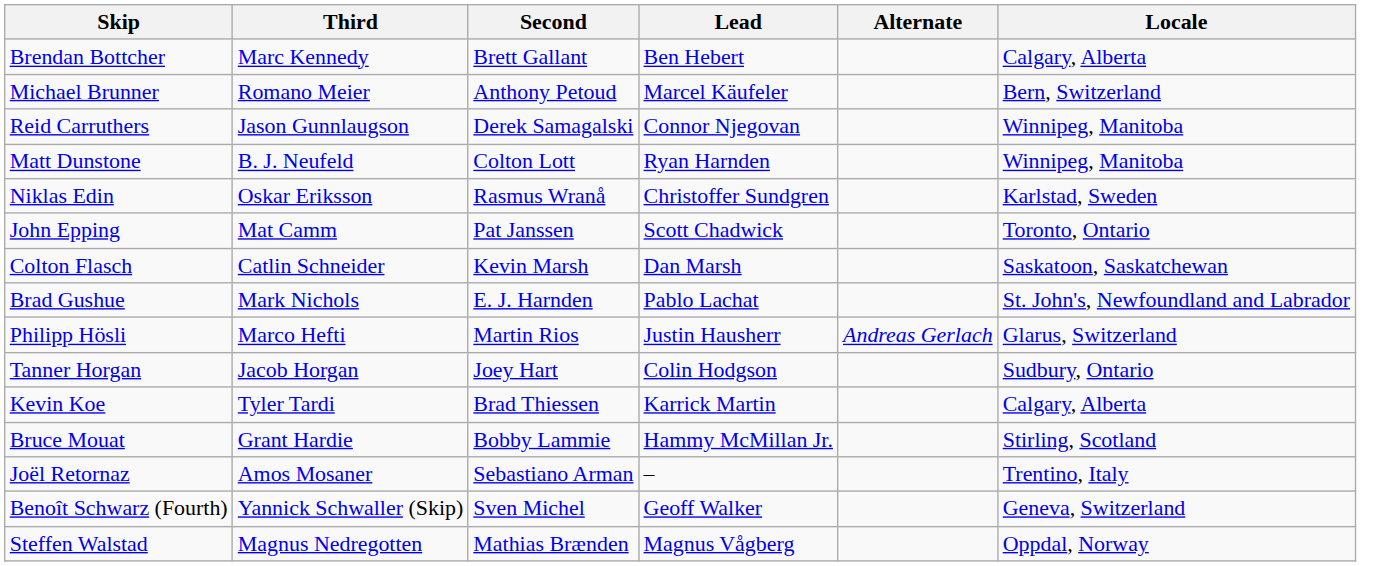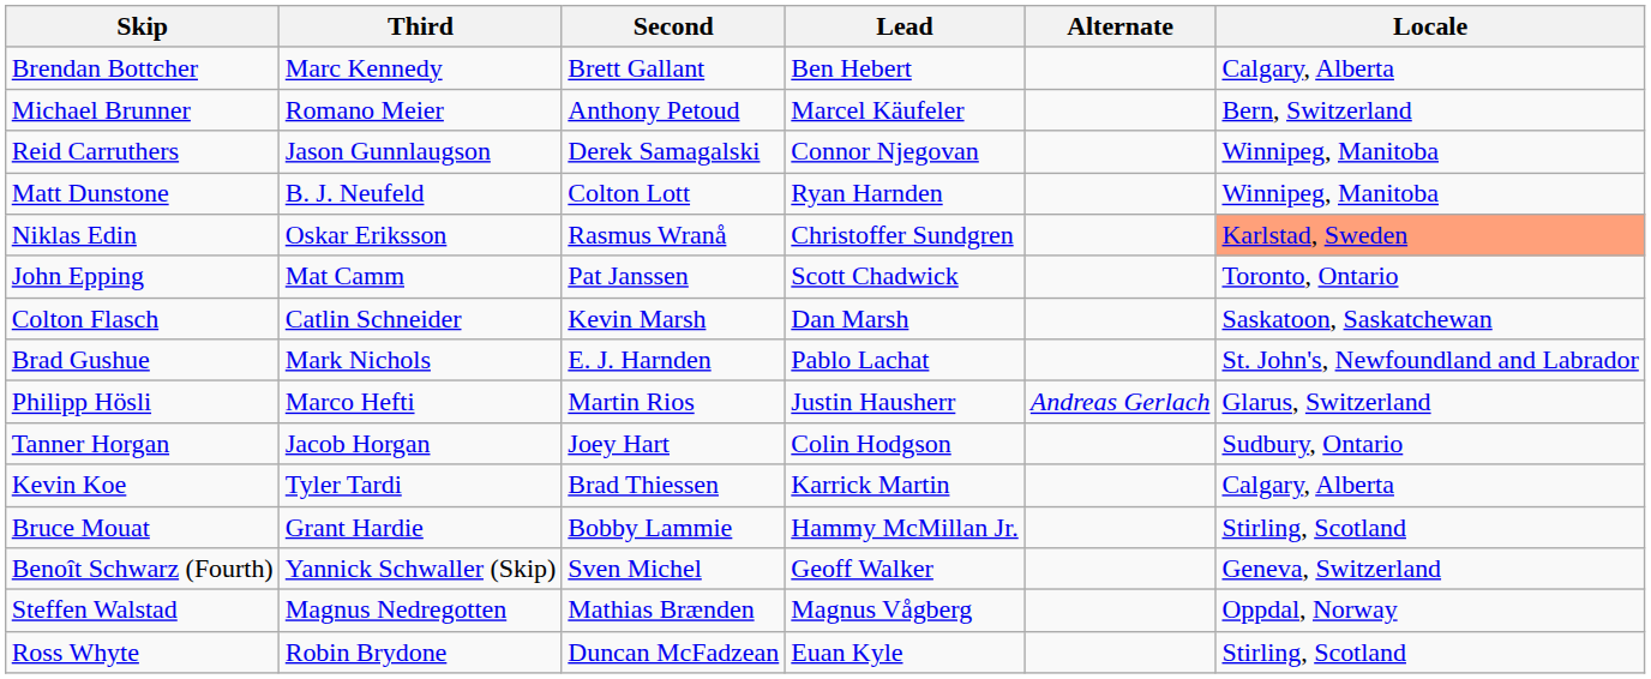 <table class=wikitable>
 <tr>
 <th scope="col">Skip</th>
 <th scope="col">Third</th>
 <th scope="col">Second</th>
 <th scope="col">Lead</th>
 <th scope="col">Alternate</th>
 <th scope="col">Locale</th>
 </tr>
 <tr>
 <td><a href='#'>Brendan Bottcher</a></td>
 <td><a href='#'>Marc Kennedy</a></td>
 <td><a href='#'>Brett Gallant</a></td>
 <td><a href='#'>Ben Hebert</a></td>
 <td></td>
 <td> <a href='#'>Calgary</a>, <a href='#'>Alberta</a></td>
 </tr>
 <tr>
 <td><a href='#'>Michael Brunner</a></td>
 <td><a href='#'>Romano Meier</a></td>
 <td><a href='#'>Anthony Petoud</a></td>
 <td><a href='#'>Marcel Käufeler</a></td>
 <td></td>
 <td> <a href='#'>Bern</a>, <a href='#'>Switzerland</a></td>
 </tr>
 <tr>
 <td><a href='#'>Reid Carruthers</a></td>
 <td><a href='#'>Jason Gunnlaugson</a></td>
 <td><a href='#'>Derek Samagalski</a></td>
 <td><a href='#'>Connor Njegovan</a></td>
 <td></td>
 <td> <a href='#'>Winnipeg</a>, <a href='#'>Manitoba</a></td>
 </tr>
 <tr>
 <td><a href='#'>Matt Dunstone</a></td>
 <td><a href='#'>B. J. Neufeld</a></td>
 <td><a href='#'>Colton Lott</a></td>
 <td><a href='#'>Ryan Harnden</a></td>
 <td></td>
 <td> <a href='#'>Winnipeg</a>, <a href='#'>Manitoba</a></td>
 </tr>
 <tr>
 <td><a href='#'>Niklas Edin</a></td>
 <td><a href='#'>Oskar Eriksson</a></td>
 <td><a href='#'>Rasmus Wranå</a></td>
 <td><a href='#'>Christoffer Sundgren</a></td>
 <td></td>
-<td> <a href='#'>Karlstad</a>, <a href='#'>Sweden</a></td>
+<td style="background: lightsalmon;"> <a href='#'>Karlstad</a>, <a href='#'>Sweden</a></td>
 </tr>
 <tr>
 <td><a href='#'>John Epping</a></td>
 <td><a href='#'>Mat Camm</a></td>
 <td><a href='#'>Pat Janssen</a></td>
 <td><a href='#'>Scott Chadwick</a></td>
 <td></td>
 <td> <a href='#'>Toronto</a>, <a href='#'>Ontario</a></td>
 </tr>
 <tr>
 <td><a href='#'>Colton Flasch</a></td>
 <td><a href='#'>Catlin Schneider</a></td>
 <td><a href='#'>Kevin Marsh</a></td>
 <td><a href='#'>Dan Marsh</a></td>
 <td></td>
 <td> <a href='#'>Saskatoon</a>, <a href='#'>Saskatchewan</a></td>
 </tr>
 <tr>
 <td><a href='#'>Brad Gushue</a></td>
 <td><a href='#'>Mark Nichols</a></td>
 <td><a href='#'>E. J. Harnden</a></td>
 <td><a href='#'>Pablo Lachat</a></td>
 <td></td>
 <td> <a href='#'>St. John's</a>, <a href='#'>Newfoundland and Labrador</a></td>
 </tr>
 <tr>
 <td><a href='#'>Philipp Hösli</a></td>
 <td><a href='#'>Marco Hefti</a></td>
 <td><a href='#'>Martin Rios</a></td>
 <td><a href='#'>Justin Hausherr</a></td>
 <td><em><a href='#'>Andreas Gerlach</a></em></td>
 <td> <a href='#'>Glarus</a>, <a href='#'>Switzerland</a></td>
 </tr>
 <tr>
 <td><a href='#'>Tanner Horgan</a></td>
 <td><a href='#'>Jacob Horgan</a></td>
 <td><a href='#'>Joey Hart</a></td>
 <td><a href='#'>Colin Hodgson</a></td>
 <td></td>
 <td> <a href='#'>Sudbury</a>, <a href='#'>Ontario</a></td>
 </tr>
 <tr>
 <td><a href='#'>Kevin Koe</a></td>
 <td><a href='#'>Tyler Tardi</a></td>
 <td><a href='#'>Brad Thiessen</a></td>
 <td><a href='#'>Karrick Martin</a></td>
 <td></td>
 <td> <a href='#'>Calgary</a>, <a href='#'>Alberta</a></td>
 </tr>
 <tr>
 <td><a href='#'>Bruce Mouat</a></td>
 <td><a href='#'>Grant Hardie</a></td>
 <td><a href='#'>Bobby Lammie</a></td>
 <td><a href='#'>Hammy McMillan Jr.</a></td>
 <td></td>
 <td> <a href='#'>Stirling</a>, <a href='#'>Scotland</a></td>
 </tr>
 <tr>
-<td><a href='#'>Joël Retornaz</a></td>
-<td><a href='#'>Amos Mosaner</a></td>
-<td><a href='#'>Sebastiano Arman</a></td>
-<td>–</td>
-<td></td>
-<td> <a href='#'>Trentino</a>, <a href='#'>Italy</a></td>
-</tr>
-<tr>
 <td><a href='#'>Benoît Schwarz</a> (Fourth)</td>
 <td><a href='#'>Yannick Schwaller</a> (Skip)</td>
 <td><a href='#'>Sven Michel</a></td>
 <td><a href='#'>Geoff Walker</a></td>
 <td></td>
 <td> <a href='#'>Geneva</a>, <a href='#'>Switzerland</a></td>
 </tr>
 <tr>
 <td><a href='#'>Steffen Walstad</a></td>
 <td><a href='#'>Magnus Nedregotten</a></td>
 <td><a href='#'>Mathias Brænden</a></td>
 <td><a href='#'>Magnus Vågberg</a></td>
 <td></td>
 <td> <a href='#'>Oppdal</a>, <a href='#'>Norway</a></td>
 </tr>
+<tr>
+<td><a href='#'>Ross Whyte</a></td>
+<td><a href='#'>Robin Brydone</a></td>
+<td><a href='#'>Duncan McFadzean</a></td>
+<td><a href='#'>Euan Kyle</a></td>
+<td></td>
+<td> <a href='#'>Stirling</a>, <a href='#'>Scotland</a></td>
+</tr>
 </table>
